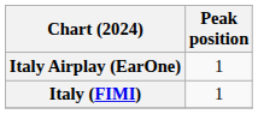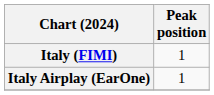 <table class="wikitable sortable plainrowheaders" style="text-align:center">
 <tr>
 <th scope="col">Chart (2024)</th>
 <th scope="col">Peak<br>position</th>
 </tr>
 <tr>
-<th scope="row">Italy Airplay (EarOne)</th>
+<th scope="row">Italy (<a href='#'>FIMI</a>)</th>
 <td>1</td>
 </tr>
 <tr>
-<th scope="row">Italy (<a href='#'>FIMI</a>)</th>
+<th scope="row">Italy Airplay (EarOne)</th>
 <td>1</td>
 </tr>
 <tr>
 </tr>
 </table>
